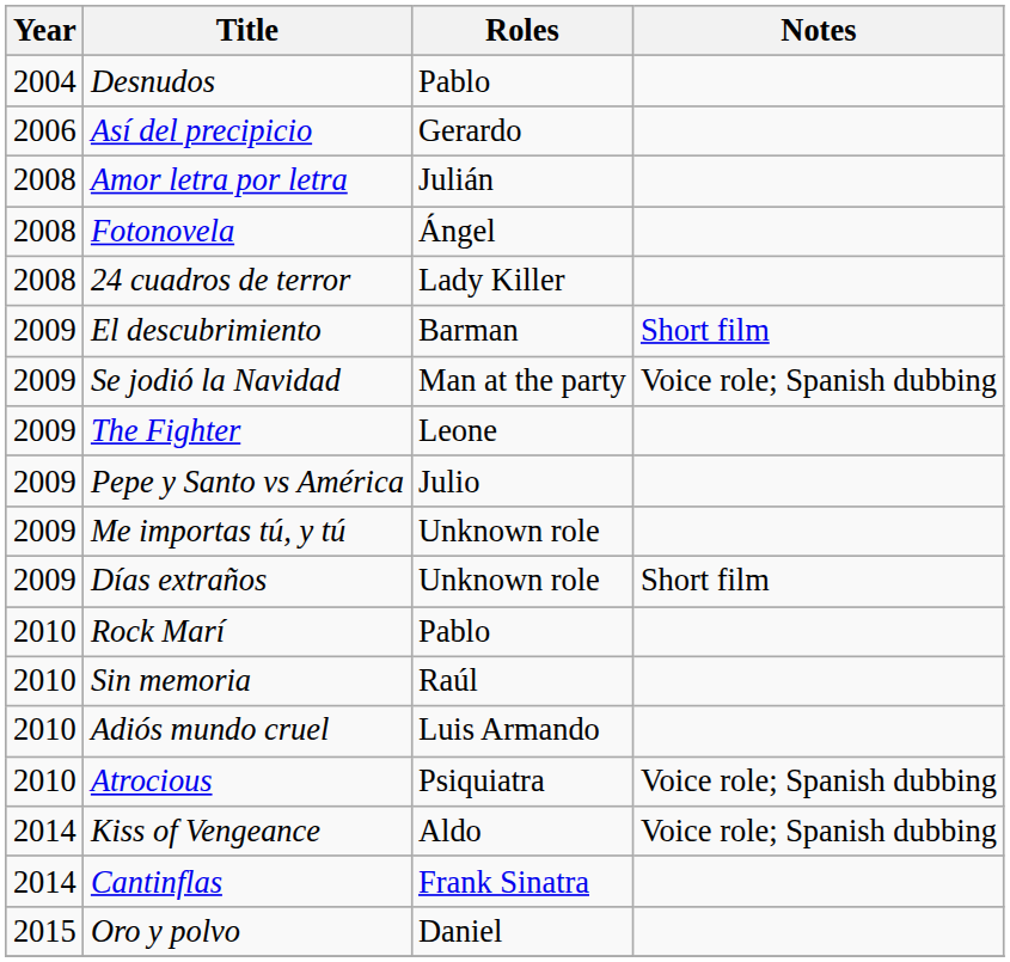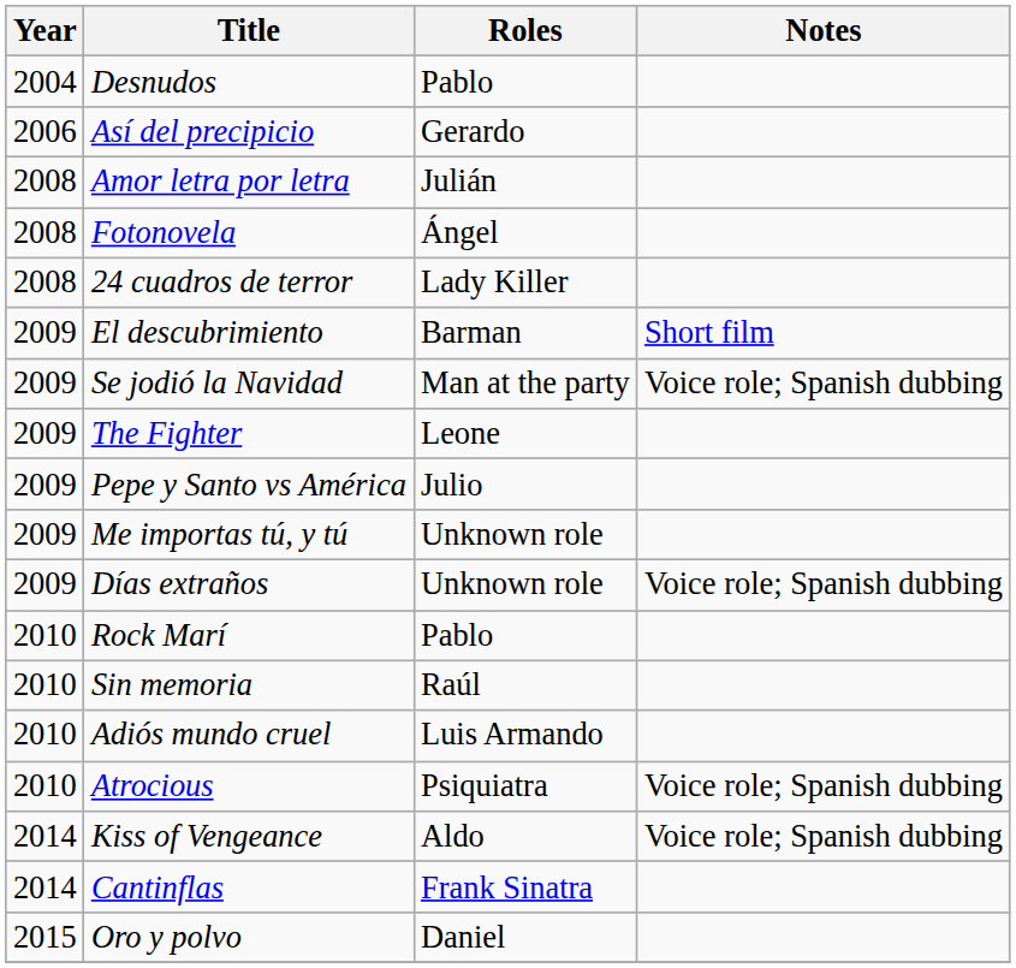 <table class="wikitable sortable">
 <tr>
 <th>Year</th>
 <th>Title</th>
 <th>Roles</th>
 <th>Notes</th>
 </tr>
 <tr>
 <td>2004</td>
 <td><em>Desnudos</em></td>
 <td>Pablo</td>
 <td></td>
 </tr>
 <tr>
 <td>2006</td>
 <td><em><a href='#'>Así del precipicio</a></em></td>
 <td>Gerardo</td>
 <td></td>
 </tr>
 <tr>
 <td>2008</td>
 <td><em><a href='#'>Amor letra por letra</a></em></td>
 <td>Julián</td>
 <td></td>
 </tr>
 <tr>
 <td>2008</td>
 <td><em><a href='#'>Fotonovela</a></em></td>
 <td>Ángel</td>
 <td></td>
 </tr>
 <tr>
 <td>2008</td>
 <td><em>24 cuadros de terror</em></td>
 <td>Lady Killer</td>
 <td></td>
 </tr>
 <tr>
 <td>2009</td>
 <td><em>El descubrimiento</em></td>
 <td>Barman</td>
 <td><a href='#'>Short film</a></td>
 </tr>
 <tr>
 <td>2009</td>
 <td><em>Se jodió la Navidad</em></td>
 <td>Man at the party</td>
 <td>Voice role; Spanish dubbing</td>
 </tr>
 <tr>
 <td>2009</td>
 <td><em><a href='#'>The Fighter</a></em></td>
 <td>Leone</td>
 <td></td>
 </tr>
 <tr>
 <td>2009</td>
 <td><em>Pepe y Santo vs América</em></td>
 <td>Julio</td>
 <td></td>
 </tr>
 <tr>
 <td>2009</td>
 <td><em>Me importas tú, y tú</em></td>
 <td>Unknown role</td>
 <td></td>
 </tr>
 <tr>
 <td>2009</td>
 <td><em>Días extraños</em></td>
 <td>Unknown role</td>
-<td>Short film</td>
+<td>Voice role; Spanish dubbing</td>
 </tr>
 <tr>
 <td>2010</td>
 <td><em>Rock Marí</em></td>
 <td>Pablo</td>
 <td></td>
 </tr>
 <tr>
 <td>2010</td>
 <td><em>Sin memoria</em></td>
 <td>Raúl</td>
 <td></td>
 </tr>
 <tr>
 <td>2010</td>
 <td><em>Adiós mundo cruel</em></td>
 <td>Luis Armando</td>
 <td></td>
 </tr>
 <tr>
 <td>2010</td>
 <td><em><a href='#'>Atrocious</a></em></td>
 <td>Psiquiatra</td>
 <td>Voice role; Spanish dubbing</td>
 </tr>
 <tr>
 <td>2014</td>
 <td><em>Kiss of Vengeance</em></td>
 <td>Aldo</td>
 <td>Voice role; Spanish dubbing</td>
 </tr>
 <tr>
 <td>2014</td>
 <td><em><a href='#'>Cantinflas</a></em></td>
 <td><a href='#'>Frank Sinatra</a></td>
 <td></td>
 </tr>
 <tr>
 <td>2015</td>
 <td><em>Oro y polvo</em></td>
 <td>Daniel</td>
 <td></td>
 </tr>
 <tr>
 </tr>
 </table>
